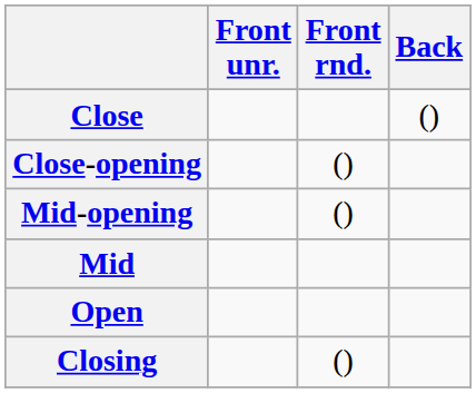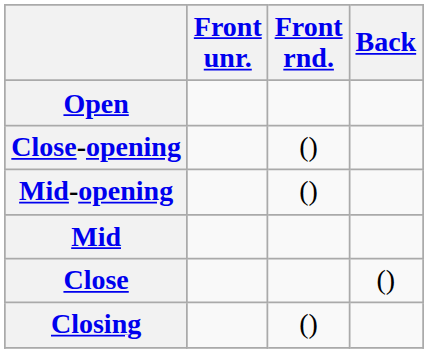 <table class="wikitable" style="text-align:center">
 <tr>
 <th></th>
 <th><a href='#'>Front</a><br><a href='#'>unr.</a></th>
 <th><a href='#'>Front</a><br><a href='#'>rnd.</a></th>
 <th><a href='#'>Back</a></th>
 </tr>
 <tr>
-<th><a href='#'>Close</a></th>
+<th><a href='#'>Open</a></th>
 <td></td>
 <td></td>
-<td>()</td>
+<td></td>
 </tr>
 <tr>
 <th><a href='#'>Close</a>-<a href='#'>opening</a></th>
 <td></td>
 <td>()</td>
 <td></td>
 </tr>
 <tr>
 <th><a href='#'>Mid</a>-<a href='#'>opening</a></th>
 <td></td>
 <td>()</td>
 <td></td>
 </tr>
 <tr>
 <th><a href='#'>Mid</a></th>
 <td></td>
 <td></td>
 <td></td>
 </tr>
 <tr>
-<th><a href='#'>Open</a></th>
+<th><a href='#'>Close</a></th>
 <td></td>
 <td></td>
-<td></td>
+<td>()</td>
 </tr>
 <tr>
 <th><a href='#'>Closing</a></th>
 <td></td>
 <td>()</td>
 <td></td>
 </tr>
 </table>
